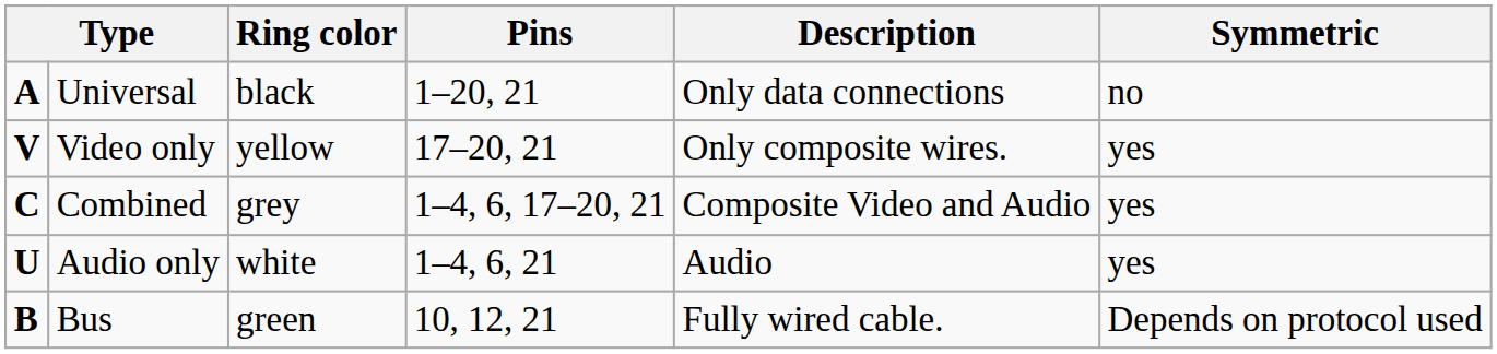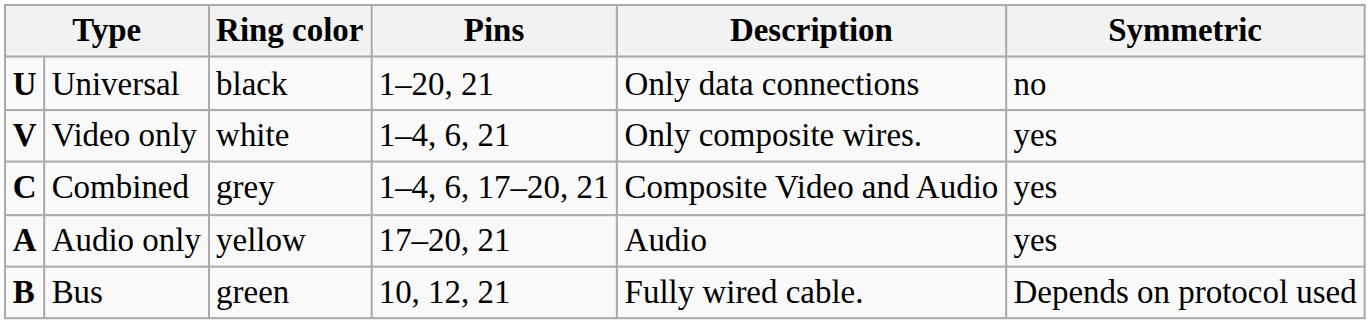 <table class="wikitable">
 <tr>
 <th colspan="2">Type</th>
 <th>Ring color</th>
 <th>Pins</th>
 <th>Description</th>
 <th>Symmetric</th>
 </tr>
 <tr>
-<td><strong>A</strong></td>
+<td><strong>U</strong></td>
 <td>Universal</td>
 <td>black</td>
 <td>1–20, 21</td>
 <td>Only data connections</td>
 <td>no</td>
 </tr>
 <tr>
 <td><strong>V</strong></td>
 <td>Video only</td>
-<td>yellow</td>
-<td>17–20, 21</td>
+<td>white</td>
+<td>1–4, 6, 21</td>
 <td>Only composite wires.</td>
 <td>yes</td>
 </tr>
 <tr>
 <td><strong>C</strong></td>
 <td>Combined</td>
 <td>grey</td>
 <td>1–4, 6, 17–20, 21</td>
 <td>Composite Video and Audio</td>
 <td>yes</td>
 </tr>
 <tr>
-<td><strong>U</strong></td>
+<td><strong>A</strong></td>
 <td>Audio only</td>
-<td>white</td>
-<td>1–4, 6, 21</td>
+<td>yellow</td>
+<td>17–20, 21</td>
 <td>Audio</td>
 <td>yes</td>
 </tr>
 <tr>
 <td><strong>B</strong></td>
 <td>Bus</td>
 <td>green</td>
 <td>10, 12, 21</td>
 <td>Fully wired cable.</td>
 <td>Depends on protocol used</td>
 </tr>
 </table>
